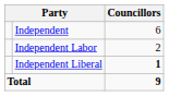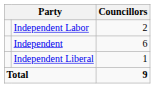 <table class="wikitable">
 <tr>
 <th colspan="2">Party</th>
 <th>Councillors</th>
+</tr>
+<tr>
+<td> </td>
+<td><a href='#'>Independent Labor</a></td>
+<td align=right>2</td>
 </tr>
 <tr>
 <td> </td>
 <td><a href='#'>Independent</a></td>
 <td align=right>6</td>
 </tr>
 <tr>
 <td> </td>
-<td><a href='#'>Independent Labor</a></td>
-<td align=right>2</td>
-</tr>
-<tr>
-<td> </td>
 <td><a href='#'>Independent Liberal</a></td>
-<td align=right><strong>1</strong></td>
+<td align=right>1</td>
 </tr>
 <tr>
 <td colspan="2"><strong>Total</strong></td>
 <td align=right><strong>9</strong></td>
 </tr>
 </table>
